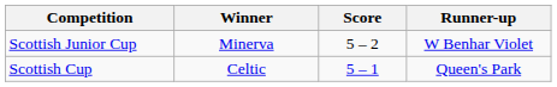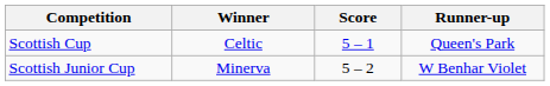 <table class="wikitable" style="text-align: center;">
 <tr>
 <th width=160>Competition</th>
 <th width=135>Winner</th>
 <th width=80>Score</th>
 <th width=135>Runner-up</th>
 </tr>
 <tr>
+<td align=left><a href='#'>Scottish Cup</a></td>
+<td><a href='#'>Celtic</a></td>
+<td><a href='#'>5 – 1</a></td>
+<td><a href='#'>Queen's Park</a></td>
+</tr>
+<tr>
 <td align=left><a href='#'>Scottish Junior Cup</a></td>
 <td><a href='#'>Minerva</a></td>
 <td>5 – 2</td>
 <td><a href='#'>W Benhar Violet</a></td>
 </tr>
-<tr>
-<td align=left><a href='#'>Scottish Cup</a></td>
-<td><a href='#'>Celtic</a></td>
-<td><a href='#'>5 – 1</a></td>
-<td><a href='#'>Queen's Park</a></td>
-</tr>
 </table>
